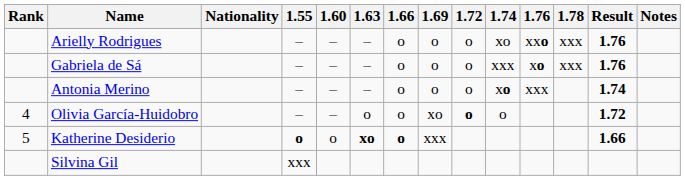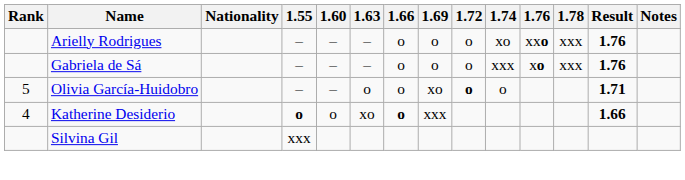 <table class="wikitable sortable" style="text-align:center">
 <tr>
 <th>Rank</th>
 <th>Name</th>
 <th>Nationality</th>
 <th>1.55</th>
 <th>1.60</th>
 <th>1.63</th>
 <th>1.66</th>
 <th>1.69</th>
 <th>1.72</th>
 <th>1.74</th>
 <th>1.76</th>
 <th>1.78</th>
 <th>Result</th>
 <th>Notes</th>
 </tr>
 <tr>
 <td></td>
 <td align=left><a href='#'>Arielly Rodrigues</a></td>
 <td align=left></td>
 <td>–</td>
 <td>–</td>
 <td>–</td>
 <td>o</td>
 <td>o</td>
 <td>o</td>
 <td>xo</td>
 <td>xx<strong>o</strong></td>
 <td>xxx</td>
 <td><strong>1.76</strong></td>
 <td></td>
 </tr>
 <tr>
 <td></td>
 <td align=left><a href='#'>Gabriela de Sá</a></td>
 <td align=left></td>
 <td>–</td>
 <td>–</td>
 <td>–</td>
 <td>o</td>
 <td>o</td>
 <td>o</td>
 <td>xxx</td>
 <td>x<strong>o</strong></td>
 <td>xxx</td>
 <td><strong>1.76</strong></td>
 <td></td>
 </tr>
 <tr>
-<td></td>
-<td align=left><a href='#'>Antonia Merino</a></td>
-<td align=left></td>
-<td>–</td>
-<td>–</td>
-<td>–</td>
-<td>o</td>
-<td>o</td>
-<td>o</td>
-<td>x<strong>o</strong></td>
-<td>xxx</td>
-<td></td>
-<td><strong>1.74</strong></td>
-<td></td>
-</tr>
-<tr>
-<td>4</td>
+<td>5</td>
 <td align=left><a href='#'>Olivia García-Huidobro</a></td>
 <td align=left></td>
 <td>–</td>
 <td>–</td>
 <td>o</td>
 <td>o</td>
 <td>xo</td>
 <td><strong>o</strong></td>
 <td>o</td>
 <td></td>
 <td></td>
-<td><strong>1.72</strong></td>
+<td><strong>1.71</strong></td>
 <td></td>
 </tr>
 <tr>
-<td>5</td>
+<td>4</td>
 <td align=left><a href='#'>Katherine Desiderio</a></td>
 <td align=left></td>
 <td><strong>o</strong></td>
 <td>o</td>
-<td><strong>xo</strong></td>
+<td>xo</td>
 <td><strong>o</strong></td>
 <td>xxx</td>
 <td></td>
 <td></td>
 <td></td>
 <td></td>
 <td><strong>1.66</strong></td>
 <td></td>
 </tr>
 <tr>
 <td></td>
 <td align=left><a href='#'>Silvina Gil</a></td>
 <td align=left></td>
 <td>xxx</td>
 <td></td>
 <td></td>
 <td></td>
 <td></td>
 <td></td>
 <td></td>
 <td></td>
 <td></td>
 <td><strong></strong></td>
 <td></td>
 </tr>
 </table>
